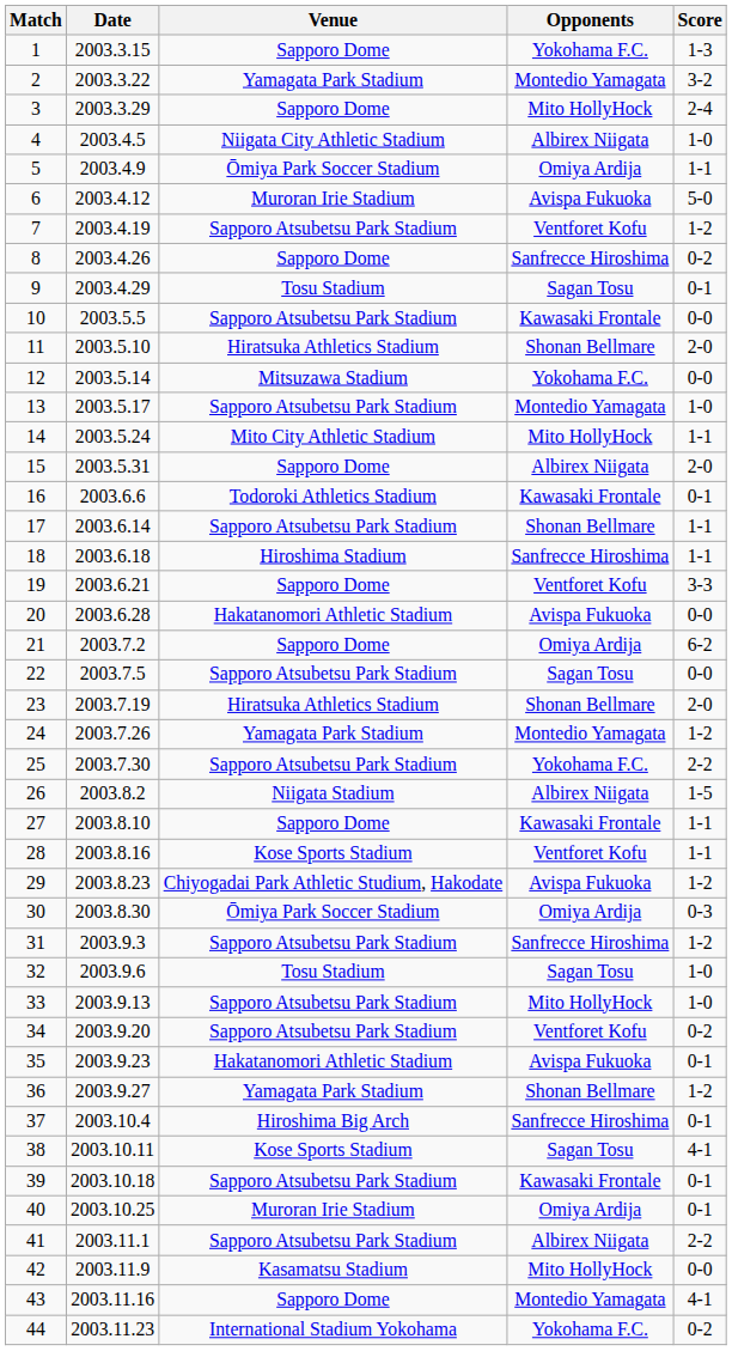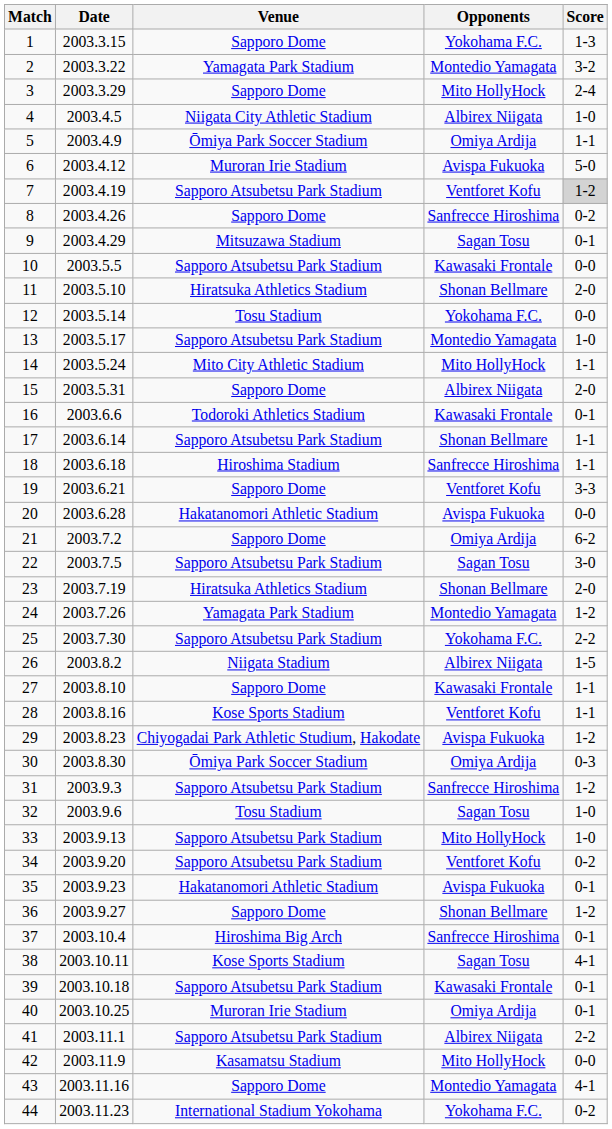 <table class="wikitable" style="text-align:center;">
 <tr>
 <th>Match</th>
 <th>Date</th>
 <th>Venue</th>
 <th>Opponents</th>
 <th>Score</th>
 </tr>
 <tr>
 <td>1</td>
 <td>2003.3.15</td>
 <td><a href='#'>Sapporo Dome</a></td>
 <td><a href='#'>Yokohama F.C.</a></td>
 <td>1-3</td>
 </tr>
 <tr>
 <td>2</td>
 <td>2003.3.22</td>
 <td><a href='#'>Yamagata Park Stadium</a></td>
 <td><a href='#'>Montedio Yamagata</a></td>
 <td>3-2</td>
 </tr>
 <tr>
 <td>3</td>
 <td>2003.3.29</td>
 <td><a href='#'>Sapporo Dome</a></td>
 <td><a href='#'>Mito HollyHock</a></td>
 <td>2-4</td>
 </tr>
 <tr>
 <td>4</td>
 <td>2003.4.5</td>
 <td><a href='#'>Niigata City Athletic Stadium</a></td>
 <td><a href='#'>Albirex Niigata</a></td>
 <td>1-0</td>
 </tr>
 <tr>
 <td>5</td>
 <td>2003.4.9</td>
 <td><a href='#'>Ōmiya Park Soccer Stadium</a></td>
 <td><a href='#'>Omiya Ardija</a></td>
 <td>1-1</td>
 </tr>
 <tr>
 <td>6</td>
 <td>2003.4.12</td>
 <td><a href='#'>Muroran Irie Stadium</a></td>
 <td><a href='#'>Avispa Fukuoka</a></td>
 <td>5-0</td>
 </tr>
 <tr>
 <td>7</td>
 <td>2003.4.19</td>
 <td><a href='#'>Sapporo Atsubetsu Park Stadium</a></td>
 <td><a href='#'>Ventforet Kofu</a></td>
-<td>1-2</td>
+<td style="background: lightgrey;">1-2</td>
 </tr>
 <tr>
 <td>8</td>
 <td>2003.4.26</td>
 <td><a href='#'>Sapporo Dome</a></td>
 <td><a href='#'>Sanfrecce Hiroshima</a></td>
 <td>0-2</td>
 </tr>
 <tr>
 <td>9</td>
 <td>2003.4.29</td>
-<td><a href='#'>Tosu Stadium</a></td>
+<td><a href='#'>Mitsuzawa Stadium</a></td>
 <td><a href='#'>Sagan Tosu</a></td>
 <td>0-1</td>
 </tr>
 <tr>
 <td>10</td>
 <td>2003.5.5</td>
 <td><a href='#'>Sapporo Atsubetsu Park Stadium</a></td>
 <td><a href='#'>Kawasaki Frontale</a></td>
 <td>0-0</td>
 </tr>
 <tr>
 <td>11</td>
 <td>2003.5.10</td>
 <td><a href='#'>Hiratsuka Athletics Stadium</a></td>
 <td><a href='#'>Shonan Bellmare</a></td>
 <td>2-0</td>
 </tr>
 <tr>
 <td>12</td>
 <td>2003.5.14</td>
-<td><a href='#'>Mitsuzawa Stadium</a></td>
+<td><a href='#'>Tosu Stadium</a></td>
 <td><a href='#'>Yokohama F.C.</a></td>
 <td>0-0</td>
 </tr>
 <tr>
 <td>13</td>
 <td>2003.5.17</td>
 <td><a href='#'>Sapporo Atsubetsu Park Stadium</a></td>
 <td><a href='#'>Montedio Yamagata</a></td>
 <td>1-0</td>
 </tr>
 <tr>
 <td>14</td>
 <td>2003.5.24</td>
 <td><a href='#'>Mito City Athletic Stadium</a></td>
 <td><a href='#'>Mito HollyHock</a></td>
 <td>1-1</td>
 </tr>
 <tr>
 <td>15</td>
 <td>2003.5.31</td>
 <td><a href='#'>Sapporo Dome</a></td>
 <td><a href='#'>Albirex Niigata</a></td>
 <td>2-0</td>
 </tr>
 <tr>
 <td>16</td>
 <td>2003.6.6</td>
 <td><a href='#'>Todoroki Athletics Stadium</a></td>
 <td><a href='#'>Kawasaki Frontale</a></td>
 <td>0-1</td>
 </tr>
 <tr>
 <td>17</td>
 <td>2003.6.14</td>
 <td><a href='#'>Sapporo Atsubetsu Park Stadium</a></td>
 <td><a href='#'>Shonan Bellmare</a></td>
 <td>1-1</td>
 </tr>
 <tr>
 <td>18</td>
 <td>2003.6.18</td>
 <td><a href='#'>Hiroshima Stadium</a></td>
 <td><a href='#'>Sanfrecce Hiroshima</a></td>
 <td>1-1</td>
 </tr>
 <tr>
 <td>19</td>
 <td>2003.6.21</td>
 <td><a href='#'>Sapporo Dome</a></td>
 <td><a href='#'>Ventforet Kofu</a></td>
 <td>3-3</td>
 </tr>
 <tr>
 <td>20</td>
 <td>2003.6.28</td>
 <td><a href='#'>Hakatanomori Athletic Stadium</a></td>
 <td><a href='#'>Avispa Fukuoka</a></td>
 <td>0-0</td>
 </tr>
 <tr>
 <td>21</td>
 <td>2003.7.2</td>
 <td><a href='#'>Sapporo Dome</a></td>
 <td><a href='#'>Omiya Ardija</a></td>
 <td>6-2</td>
 </tr>
 <tr>
 <td>22</td>
 <td>2003.7.5</td>
 <td><a href='#'>Sapporo Atsubetsu Park Stadium</a></td>
 <td><a href='#'>Sagan Tosu</a></td>
-<td>0-0</td>
+<td>3-0</td>
 </tr>
 <tr>
 <td>23</td>
 <td>2003.7.19</td>
 <td><a href='#'>Hiratsuka Athletics Stadium</a></td>
 <td><a href='#'>Shonan Bellmare</a></td>
 <td>2-0</td>
 </tr>
 <tr>
 <td>24</td>
 <td>2003.7.26</td>
 <td><a href='#'>Yamagata Park Stadium</a></td>
 <td><a href='#'>Montedio Yamagata</a></td>
 <td>1-2</td>
 </tr>
 <tr>
 <td>25</td>
 <td>2003.7.30</td>
 <td><a href='#'>Sapporo Atsubetsu Park Stadium</a></td>
 <td><a href='#'>Yokohama F.C.</a></td>
 <td>2-2</td>
 </tr>
 <tr>
 <td>26</td>
 <td>2003.8.2</td>
 <td><a href='#'>Niigata Stadium</a></td>
 <td><a href='#'>Albirex Niigata</a></td>
 <td>1-5</td>
 </tr>
 <tr>
 <td>27</td>
 <td>2003.8.10</td>
 <td><a href='#'>Sapporo Dome</a></td>
 <td><a href='#'>Kawasaki Frontale</a></td>
 <td>1-1</td>
 </tr>
 <tr>
 <td>28</td>
 <td>2003.8.16</td>
 <td><a href='#'>Kose Sports Stadium</a></td>
 <td><a href='#'>Ventforet Kofu</a></td>
 <td>1-1</td>
 </tr>
 <tr>
 <td>29</td>
 <td>2003.8.23</td>
 <td><a href='#'>Chiyogadai Park Athletic Studium</a>, <a href='#'>Hakodate</a></td>
 <td><a href='#'>Avispa Fukuoka</a></td>
 <td>1-2</td>
 </tr>
 <tr>
 <td>30</td>
 <td>2003.8.30</td>
 <td><a href='#'>Ōmiya Park Soccer Stadium</a></td>
 <td><a href='#'>Omiya Ardija</a></td>
 <td>0-3</td>
 </tr>
 <tr>
 <td>31</td>
 <td>2003.9.3</td>
 <td><a href='#'>Sapporo Atsubetsu Park Stadium</a></td>
 <td><a href='#'>Sanfrecce Hiroshima</a></td>
 <td>1-2</td>
 </tr>
 <tr>
 <td>32</td>
 <td>2003.9.6</td>
 <td><a href='#'>Tosu Stadium</a></td>
 <td><a href='#'>Sagan Tosu</a></td>
 <td>1-0</td>
 </tr>
 <tr>
 <td>33</td>
 <td>2003.9.13</td>
 <td><a href='#'>Sapporo Atsubetsu Park Stadium</a></td>
 <td><a href='#'>Mito HollyHock</a></td>
 <td>1-0</td>
 </tr>
 <tr>
 <td>34</td>
 <td>2003.9.20</td>
 <td><a href='#'>Sapporo Atsubetsu Park Stadium</a></td>
 <td><a href='#'>Ventforet Kofu</a></td>
 <td>0-2</td>
 </tr>
 <tr>
 <td>35</td>
 <td>2003.9.23</td>
 <td><a href='#'>Hakatanomori Athletic Stadium</a></td>
 <td><a href='#'>Avispa Fukuoka</a></td>
 <td>0-1</td>
 </tr>
 <tr>
 <td>36</td>
 <td>2003.9.27</td>
-<td><a href='#'>Yamagata Park Stadium</a></td>
+<td><a href='#'>Sapporo Dome</a></td>
 <td><a href='#'>Shonan Bellmare</a></td>
 <td>1-2</td>
 </tr>
 <tr>
 <td>37</td>
 <td>2003.10.4</td>
 <td><a href='#'>Hiroshima Big Arch</a></td>
 <td><a href='#'>Sanfrecce Hiroshima</a></td>
 <td>0-1</td>
 </tr>
 <tr>
 <td>38</td>
 <td>2003.10.11</td>
 <td><a href='#'>Kose Sports Stadium</a></td>
 <td><a href='#'>Sagan Tosu</a></td>
 <td>4-1</td>
 </tr>
 <tr>
 <td>39</td>
 <td>2003.10.18</td>
 <td><a href='#'>Sapporo Atsubetsu Park Stadium</a></td>
 <td><a href='#'>Kawasaki Frontale</a></td>
 <td>0-1</td>
 </tr>
 <tr>
 <td>40</td>
 <td>2003.10.25</td>
 <td><a href='#'>Muroran Irie Stadium</a></td>
 <td><a href='#'>Omiya Ardija</a></td>
 <td>0-1</td>
 </tr>
 <tr>
 <td>41</td>
 <td>2003.11.1</td>
 <td><a href='#'>Sapporo Atsubetsu Park Stadium</a></td>
 <td><a href='#'>Albirex Niigata</a></td>
 <td>2-2</td>
 </tr>
 <tr>
 <td>42</td>
 <td>2003.11.9</td>
 <td><a href='#'>Kasamatsu Stadium</a></td>
 <td><a href='#'>Mito HollyHock</a></td>
 <td>0-0</td>
 </tr>
 <tr>
 <td>43</td>
 <td>2003.11.16</td>
 <td><a href='#'>Sapporo Dome</a></td>
 <td><a href='#'>Montedio Yamagata</a></td>
 <td>4-1</td>
 </tr>
 <tr>
 <td>44</td>
 <td>2003.11.23</td>
 <td><a href='#'>International Stadium Yokohama</a></td>
 <td><a href='#'>Yokohama F.C.</a></td>
 <td>0-2</td>
 </tr>
 </table>
